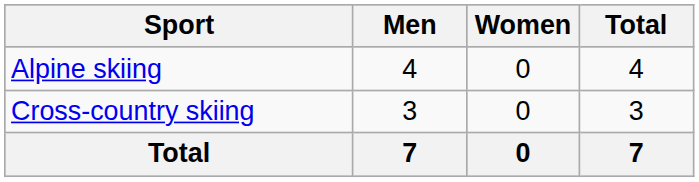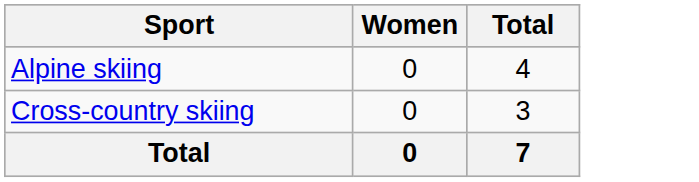 <table class="wikitable" style="text-align:center;">
 <tr>
 <th width=200>Sport</th>
-<th width=60>Men</th>
 <th width=60>Women</th>
 <th width=60>Total</th>
 </tr>
 <tr>
 <td align=left><a href='#'>Alpine skiing</a></td>
-<td>4</td>
 <td>0</td>
 <td>4</td>
 </tr>
 <tr>
 <td align=left><a href='#'>Cross-country skiing</a></td>
-<td>3</td>
 <td>0</td>
 <td>3</td>
 </tr>
 <tr>
 <th>Total</th>
-<th>7</th>
 <th>0</th>
 <th>7</th>
 </tr>
 </table>
